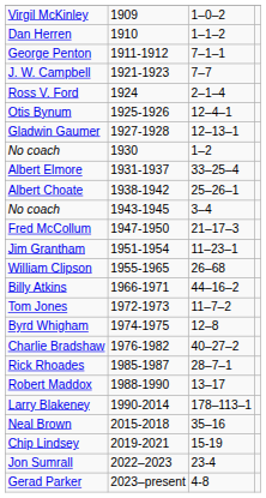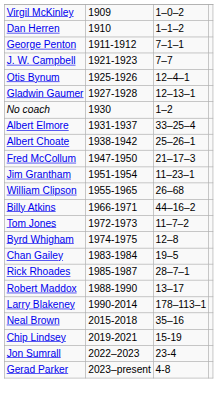 <table class="wikitable">
 <tr>
 </tr>
 <tr>
 <td><a href='#'>Virgil McKinley</a></td>
 <td>1909</td>
 <td>1–0–2</td>
 <td></td>
 </tr>
 <tr>
 <td><a href='#'>Dan Herren</a></td>
 <td>1910</td>
 <td>1–1–2</td>
 <td></td>
 </tr>
 <tr>
 <td><a href='#'>George Penton</a></td>
 <td>1911-1912</td>
 <td>7–1–1</td>
 <td></td>
 </tr>
 <tr>
 <td><a href='#'>J. W. Campbell</a></td>
 <td>1921-1923</td>
 <td>7–7</td>
-<td></td>
-</tr>
-<tr>
-<td><a href='#'>Ross V. Ford</a></td>
-<td>1924</td>
-<td>2–1–4</td>
 <td></td>
 </tr>
 <tr>
 <td><a href='#'>Otis Bynum</a></td>
 <td>1925-1926</td>
 <td>12–4–1</td>
 <td></td>
 </tr>
 <tr>
 <td><a href='#'>Gladwin Gaumer</a></td>
 <td>1927-1928</td>
 <td>12–13–1</td>
 <td></td>
 </tr>
 <tr>
 <td><em>No coach</em></td>
 <td>1930</td>
 <td>1–2</td>
 <td></td>
 </tr>
 <tr>
 <td><a href='#'>Albert Elmore</a></td>
 <td>1931-1937</td>
 <td>33–25–4</td>
 <td></td>
 </tr>
 <tr>
 <td><a href='#'>Albert Choate</a></td>
 <td>1938-1942</td>
 <td>25–26–1</td>
-<td></td>
-</tr>
-<tr>
-<td><em>No coach</em></td>
-<td>1943-1945</td>
-<td>3–4</td>
 <td></td>
 </tr>
 <tr>
 <td><a href='#'>Fred McCollum</a></td>
 <td>1947-1950</td>
 <td>21–17–3</td>
 <td></td>
 </tr>
 <tr>
 <td><a href='#'>Jim Grantham</a></td>
 <td>1951-1954</td>
 <td>11–23–1</td>
 <td></td>
 </tr>
 <tr>
 <td><a href='#'>William Clipson</a></td>
 <td>1955-1965</td>
 <td>26–68</td>
 <td></td>
 </tr>
 <tr>
 <td><a href='#'>Billy Atkins</a></td>
 <td>1966-1971</td>
 <td>44–16–2</td>
 <td></td>
 </tr>
 <tr>
 <td><a href='#'>Tom Jones</a></td>
 <td>1972-1973</td>
 <td>11–7–2</td>
 <td></td>
 </tr>
 <tr>
 <td><a href='#'>Byrd Whigham</a></td>
 <td>1974-1975</td>
 <td>12–8</td>
 <td></td>
 </tr>
 <tr>
-<td><a href='#'>Charlie Bradshaw</a></td>
-<td>1976-1982</td>
-<td>40–27–2</td>
+<td><a href='#'>Chan Gailey</a></td>
+<td>1983-1984</td>
+<td>19–5</td>
 <td></td>
 </tr>
 <tr>
 <td><a href='#'>Rick Rhoades</a></td>
 <td>1985-1987</td>
 <td>28–7–1</td>
 <td></td>
 </tr>
 <tr>
 <td><a href='#'>Robert Maddox</a></td>
 <td>1988-1990</td>
 <td>13–17</td>
 <td></td>
 </tr>
 <tr>
 <td><a href='#'>Larry Blakeney</a></td>
 <td>1990-2014</td>
 <td>178–113–1</td>
 <td></td>
 </tr>
 <tr>
 <td><a href='#'>Neal Brown</a></td>
 <td>2015-2018</td>
 <td>35–16</td>
 <td></td>
 </tr>
 <tr>
 <td><a href='#'>Chip Lindsey</a></td>
 <td>2019-2021</td>
 <td>15-19</td>
 <td></td>
 </tr>
 <tr>
 <td><a href='#'>Jon Sumrall</a></td>
 <td>2022–2023</td>
 <td>23-4</td>
 <td></td>
 </tr>
 <tr>
 <td><a href='#'>Gerad Parker</a></td>
 <td>2023–present</td>
 <td>4-8</td>
 <td></td>
 </tr>
 </table>
